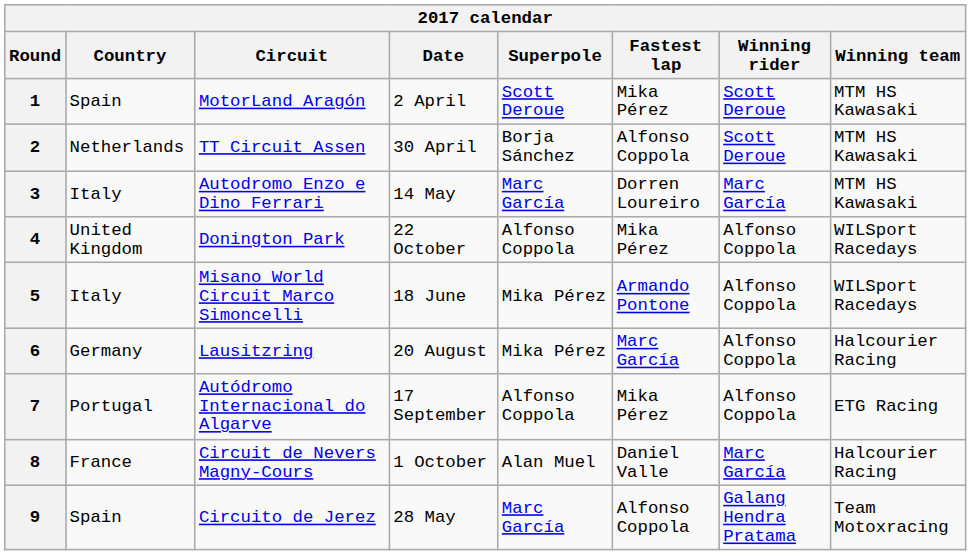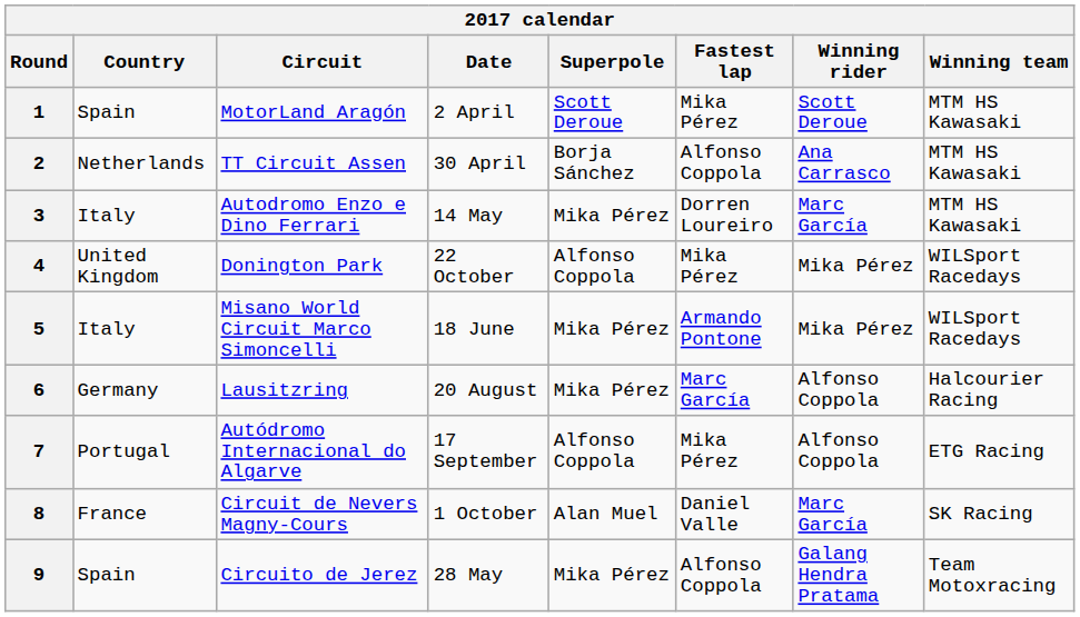 <table class="wikitable" style="font-size: 85%">
 <tr>
 <th colspan=10>2017 calendar</th>
 </tr>
 <tr>
 <th>Round</th>
 <th>Country</th>
 <th>Circuit</th>
 <th>Date</th>
 <th>Superpole</th>
 <th>Fastest lap</th>
 <th>Winning rider</th>
 <th>Winning team<br></th>
 </tr>
 <tr>
 <th>1</th>
 <td> Spain</td>
 <td><a href='#'>MotorLand Aragón</a></td>
 <td>2 April</td>
 <td> <a href='#'>Scott Deroue</a></td>
 <td> Mika Pérez</td>
 <td> <a href='#'>Scott Deroue</a></td>
 <td>MTM HS Kawasaki</td>
 </tr>
 <tr>
 <th>2</th>
 <td> Netherlands</td>
 <td><a href='#'>TT Circuit Assen</a></td>
 <td>30 April</td>
 <td> Borja Sánchez</td>
 <td> Alfonso Coppola</td>
-<td> <a href='#'>Scott Deroue</a></td>
+<td> <a href='#'>Ana Carrasco</a></td>
 <td>MTM HS Kawasaki</td>
 </tr>
 <tr>
 <th>3</th>
 <td> Italy</td>
 <td><a href='#'>Autodromo Enzo e Dino Ferrari</a></td>
 <td>14 May</td>
-<td> <a href='#'>Marc García</a></td>
+<td> Mika Pérez</td>
 <td> Dorren Loureiro</td>
 <td> <a href='#'>Marc García</a></td>
 <td>MTM HS Kawasaki</td>
 </tr>
 <tr>
 <th>4</th>
 <td> United Kingdom</td>
 <td><a href='#'>Donington Park</a></td>
 <td>22 October</td>
 <td> Alfonso Coppola</td>
 <td> Mika Pérez</td>
-<td> Alfonso Coppola</td>
+<td> Mika Pérez</td>
 <td>WILSport Racedays</td>
 </tr>
 <tr>
 <th>5</th>
 <td> Italy</td>
 <td><a href='#'>Misano World Circuit Marco Simoncelli</a></td>
 <td>18 June</td>
 <td> Mika Pérez</td>
 <td> <a href='#'>Armando Pontone</a></td>
-<td> Alfonso Coppola</td>
+<td> Mika Pérez</td>
 <td>WILSport Racedays</td>
 </tr>
 <tr>
 <th>6</th>
 <td> Germany</td>
 <td><a href='#'>Lausitzring</a></td>
 <td>20 August</td>
 <td> Mika Pérez</td>
 <td> <a href='#'>Marc García</a></td>
 <td> Alfonso Coppola</td>
 <td>Halcourier Racing</td>
 </tr>
 <tr>
 <th>7</th>
 <td> Portugal</td>
 <td><a href='#'>Autódromo Internacional do Algarve</a></td>
 <td>17 September</td>
 <td> Alfonso Coppola</td>
 <td> Mika Pérez</td>
 <td> Alfonso Coppola</td>
 <td>ETG Racing</td>
 </tr>
 <tr>
 <th>8</th>
 <td> France</td>
 <td><a href='#'>Circuit de Nevers Magny-Cours</a></td>
 <td>1 October</td>
 <td> Alan Muel</td>
 <td> Daniel Valle</td>
 <td> <a href='#'>Marc García</a></td>
-<td>Halcourier Racing</td>
+<td>SK Racing</td>
 </tr>
 <tr>
 <th>9</th>
 <td> Spain</td>
 <td><a href='#'>Circuito de Jerez</a></td>
 <td>28 May</td>
-<td> <a href='#'>Marc García</a></td>
+<td> Mika Pérez</td>
 <td> Alfonso Coppola</td>
 <td> <a href='#'>Galang Hendra Pratama</a></td>
 <td>Team Motoxracing</td>
 </tr>
 </table>
